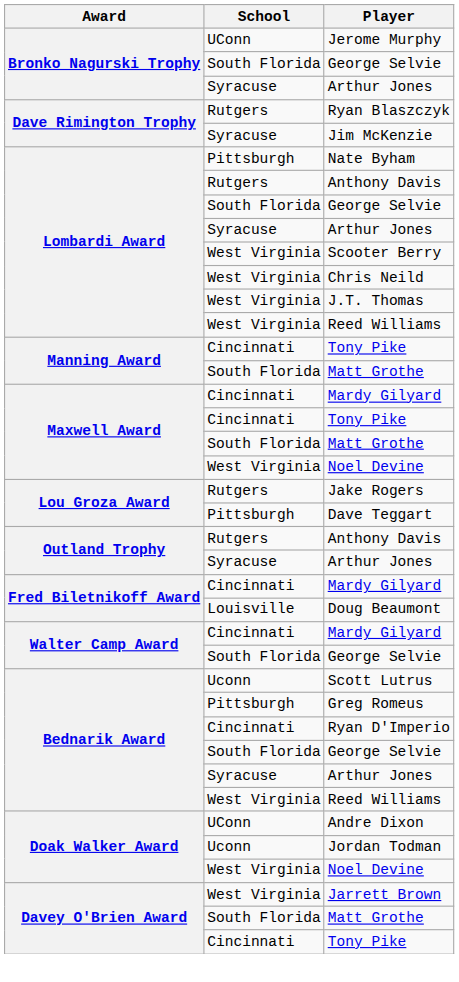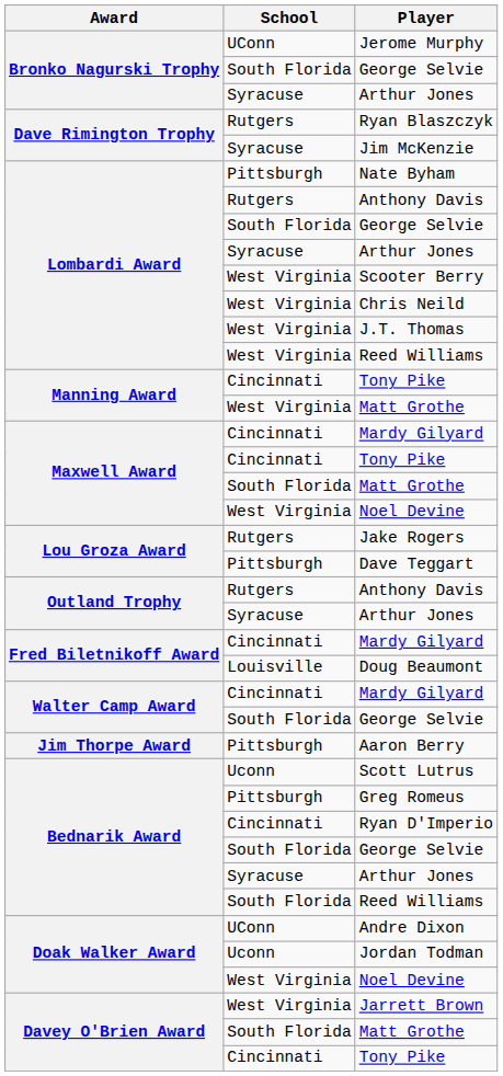 <table class="wikitable">
 <tr>
 <th>Award</th>
 <th>School</th>
 <th>Player</th>
 </tr>
 <tr>
 <th rowspan="3"><a href='#'>Bronko Nagurski Trophy</a></th>
 <td>UConn</td>
 <td>Jerome Murphy</td>
 </tr>
 <tr>
 <td>South Florida</td>
 <td>George Selvie</td>
 </tr>
 <tr>
 <td>Syracuse</td>
 <td>Arthur Jones</td>
 </tr>
 <tr>
 <th rowspan="2"><a href='#'>Dave Rimington Trophy</a></th>
 <td>Rutgers</td>
 <td>Ryan Blaszczyk</td>
 </tr>
 <tr>
 <td>Syracuse</td>
 <td>Jim McKenzie</td>
 </tr>
 <tr>
 <th rowspan="8"><a href='#'>Lombardi Award</a></th>
 <td>Pittsburgh</td>
 <td>Nate Byham</td>
 </tr>
 <tr>
 <td>Rutgers</td>
 <td>Anthony Davis</td>
 </tr>
 <tr>
 <td>South Florida</td>
 <td>George Selvie</td>
 </tr>
 <tr>
 <td>Syracuse</td>
 <td>Arthur Jones</td>
 </tr>
 <tr>
 <td>West Virginia</td>
 <td>Scooter Berry</td>
 </tr>
 <tr>
 <td>West Virginia</td>
 <td>Chris Neild</td>
 </tr>
 <tr>
 <td>West Virginia</td>
 <td>J.T. Thomas</td>
 </tr>
 <tr>
 <td>West Virginia</td>
 <td>Reed Williams</td>
 </tr>
 <tr>
 <th rowspan="2"><a href='#'>Manning Award</a></th>
 <td>Cincinnati</td>
 <td><a href='#'>Tony Pike</a></td>
 </tr>
 <tr>
-<td>South Florida</td>
+<td>West Virginia</td>
 <td><a href='#'>Matt Grothe</a></td>
 </tr>
 <tr>
 <th rowspan="4"><a href='#'>Maxwell Award</a></th>
 <td>Cincinnati</td>
 <td><a href='#'>Mardy Gilyard</a></td>
 </tr>
 <tr>
 <td>Cincinnati</td>
 <td><a href='#'>Tony Pike</a></td>
 </tr>
 <tr>
 <td>South Florida</td>
 <td><a href='#'>Matt Grothe</a></td>
 </tr>
 <tr>
 <td>West Virginia</td>
 <td><a href='#'>Noel Devine</a></td>
 </tr>
 <tr>
 <th rowspan="2"><a href='#'>Lou Groza Award</a></th>
 <td>Rutgers</td>
 <td>Jake Rogers</td>
 </tr>
 <tr>
 <td>Pittsburgh</td>
 <td>Dave Teggart</td>
 </tr>
 <tr>
 <th rowspan="2"><a href='#'>Outland Trophy</a></th>
 <td>Rutgers</td>
 <td>Anthony Davis</td>
 </tr>
 <tr>
 <td>Syracuse</td>
 <td>Arthur Jones</td>
 </tr>
 <tr>
 <th rowspan="2"><a href='#'>Fred Biletnikoff Award</a></th>
 <td>Cincinnati</td>
 <td><a href='#'>Mardy Gilyard</a></td>
 </tr>
 <tr>
 <td>Louisville</td>
 <td>Doug Beaumont</td>
 </tr>
 <tr>
 <th rowspan="2"><a href='#'>Walter Camp Award</a></th>
 <td>Cincinnati</td>
 <td><a href='#'>Mardy Gilyard</a></td>
 </tr>
 <tr>
 <td>South Florida</td>
 <td>George Selvie</td>
 </tr>
 <tr>
+<th rowspan="1"><a href='#'>Jim Thorpe Award</a></th>
+<td>Pittsburgh</td>
+<td>Aaron Berry</td>
+</tr>
+<tr>
 <th rowspan="6"><a href='#'>Bednarik Award</a></th>
 <td>Uconn</td>
 <td>Scott Lutrus</td>
 </tr>
 <tr>
 <td>Pittsburgh</td>
 <td>Greg Romeus</td>
 </tr>
 <tr>
 <td>Cincinnati</td>
 <td>Ryan D'Imperio</td>
 </tr>
 <tr>
 <td>South Florida</td>
 <td>George Selvie</td>
 </tr>
 <tr>
 <td>Syracuse</td>
 <td>Arthur Jones</td>
 </tr>
 <tr>
-<td>West Virginia</td>
+<td>South Florida</td>
 <td>Reed Williams</td>
 </tr>
 <tr>
 <th rowspan="3"><a href='#'>Doak Walker Award</a></th>
 <td>UConn</td>
 <td>Andre Dixon</td>
 </tr>
 <tr>
 <td>Uconn</td>
 <td>Jordan Todman</td>
 </tr>
 <tr>
 <td>West Virginia</td>
 <td><a href='#'>Noel Devine</a></td>
 </tr>
 <tr>
 <th rowspan="3"><a href='#'>Davey O'Brien Award</a></th>
 <td>West Virginia</td>
 <td><a href='#'>Jarrett Brown</a></td>
 </tr>
 <tr>
 <td>South Florida</td>
 <td><a href='#'>Matt Grothe</a></td>
 </tr>
 <tr>
 <td>Cincinnati</td>
 <td><a href='#'>Tony Pike</a></td>
 </tr>
 <tr>
 </tr>
 </table>
